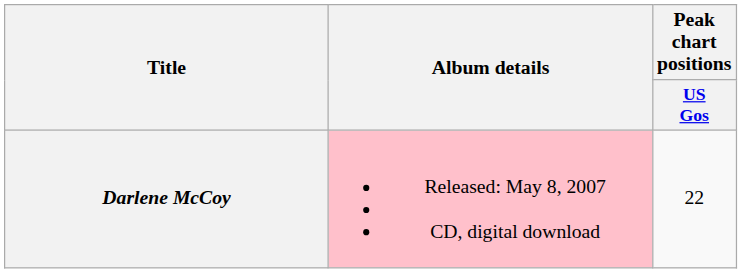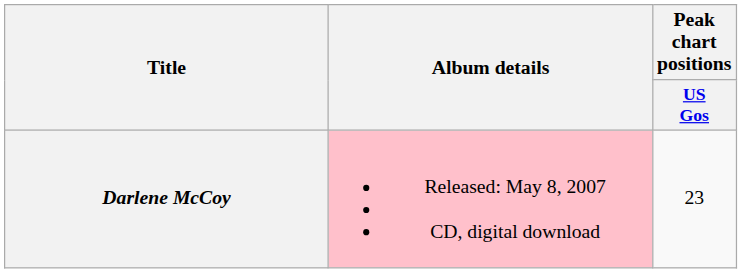 <table class="wikitable plainrowheaders" style="text-align:center;">
 <tr>
 <th scope="col" rowspan="2" style="width:16em;">Title</th>
 <th scope="col" rowspan="2" style="width:16em;">Album details</th>
 <th scope="col" colspan="1">Peak chart positions</th>
 </tr>
 <tr>
 <th style="width:3em; font-size:90%"><a href='#'>US<br>Gos</a></th>
 </tr>
 <tr>
 <th scope="row"><em>Darlene McCoy</em></th>
 <td style="background: pink;"><br><ul><li>Released: May 8, 2007</li><li></li><li>CD, digital download</li></ul></td>
-<td>22</td>
+<td>23</td>
 </tr>
 </table>
